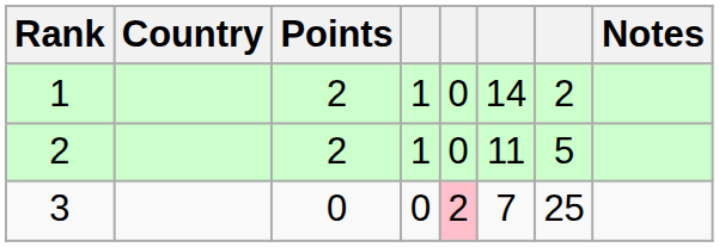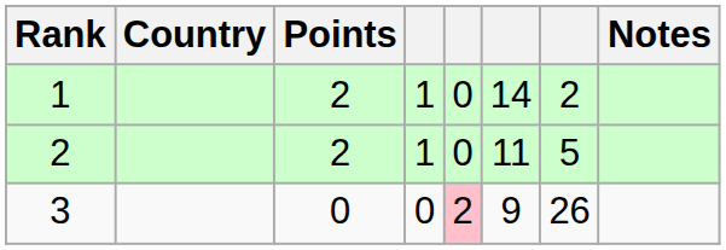 <table class="wikitable sortable" style="text-align: center;">
 <tr>
 <th>Rank</th>
 <th>Country</th>
 <th>Points</th>
 <th></th>
 <th></th>
 <th></th>
 <th></th>
 <th>Notes</th>
 </tr>
 <tr style="background:#cfc;">
 <td>1</td>
 <td align=left></td>
 <td>2</td>
 <td>1</td>
 <td>0</td>
 <td>14</td>
 <td>2</td>
 <td></td>
 </tr>
 <tr style="background:#cfc;">
 <td>2</td>
 <td align=left></td>
 <td>2</td>
 <td>1</td>
 <td>0</td>
 <td>11</td>
 <td>5</td>
 <td></td>
 </tr>
 <tr>
 <td>3</td>
 <td align=left></td>
 <td>0</td>
 <td>0</td>
 <td style="background: pink;">2</td>
-<td>7</td>
-<td>25</td>
+<td>9</td>
+<td>26</td>
 <td></td>
 </tr>
 </table>
